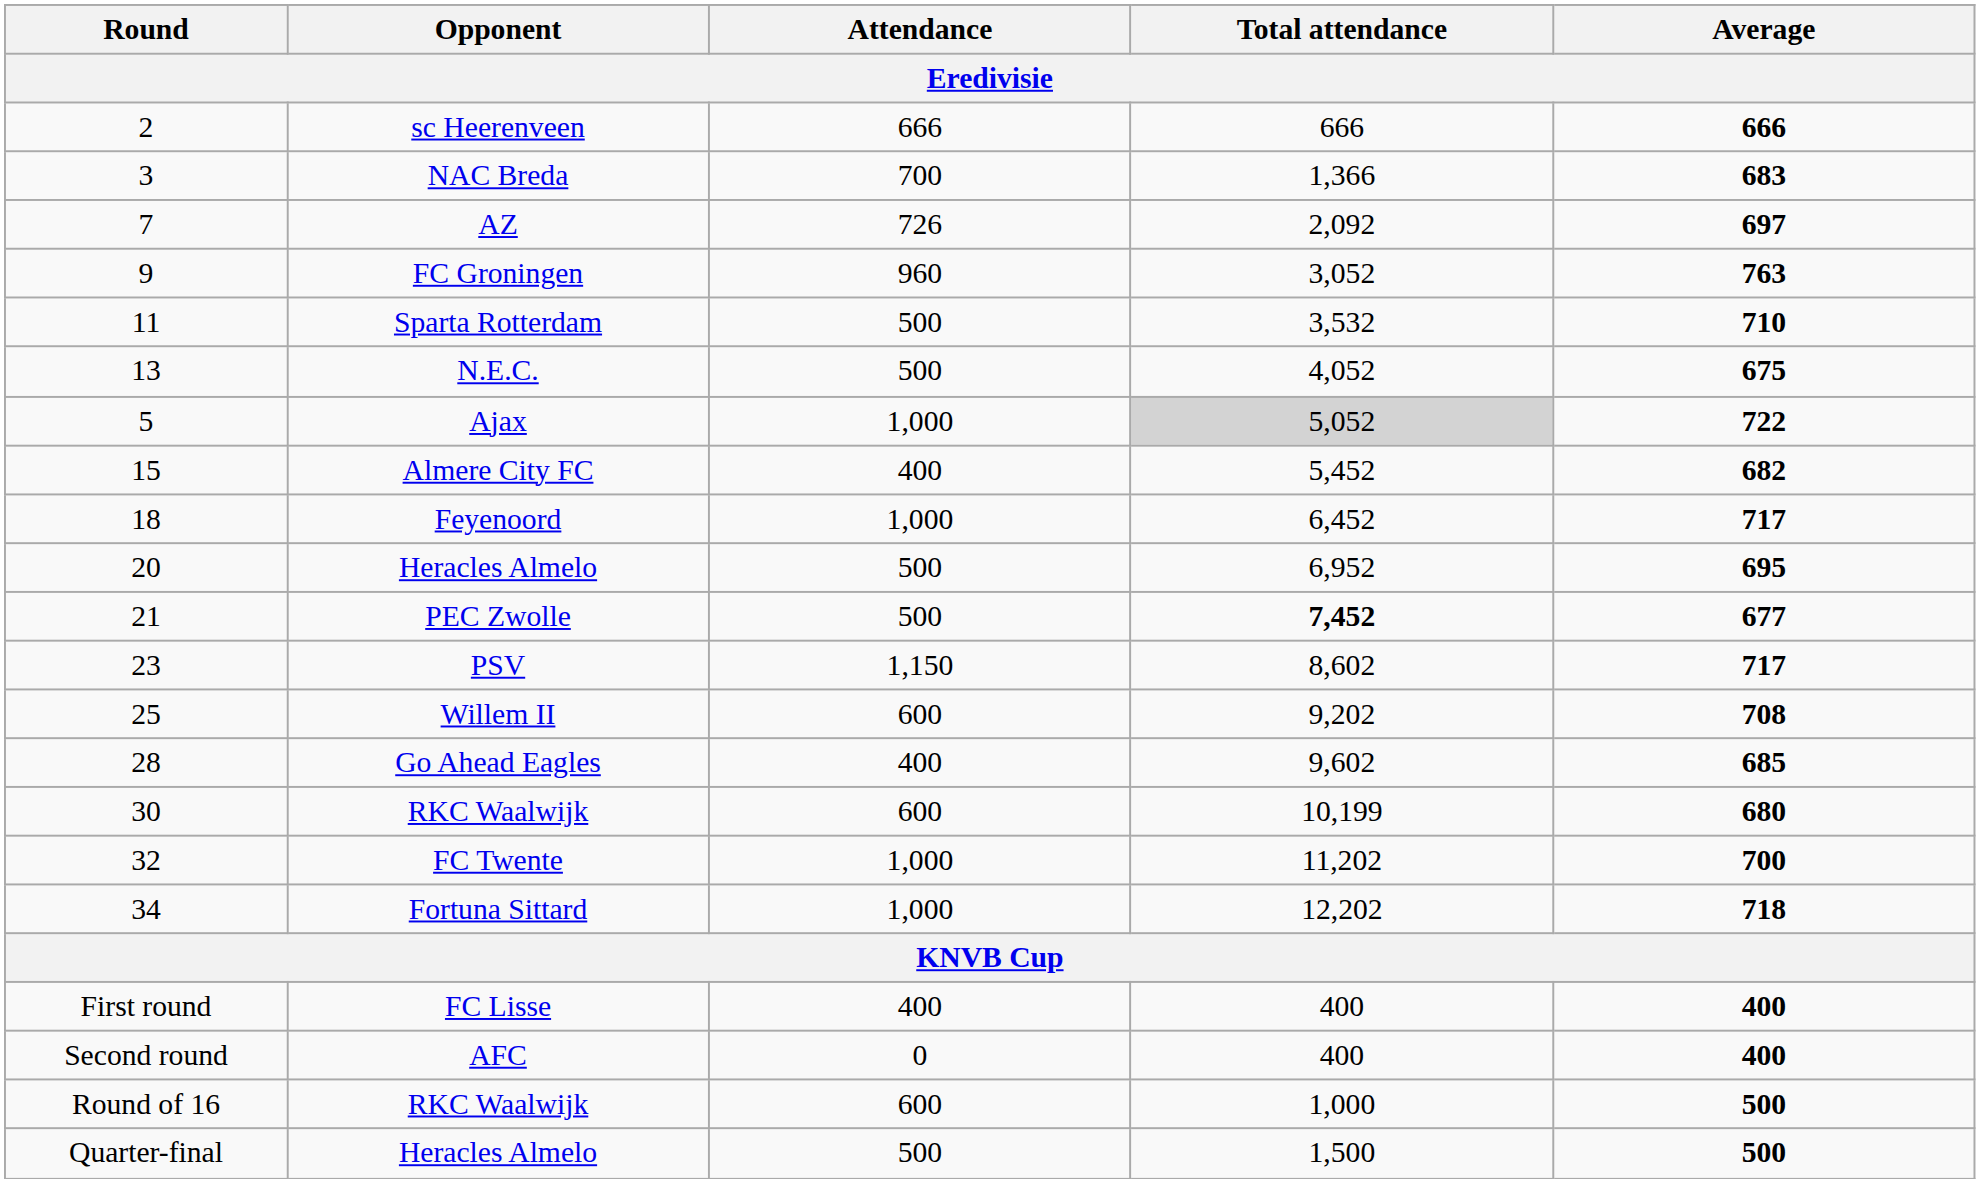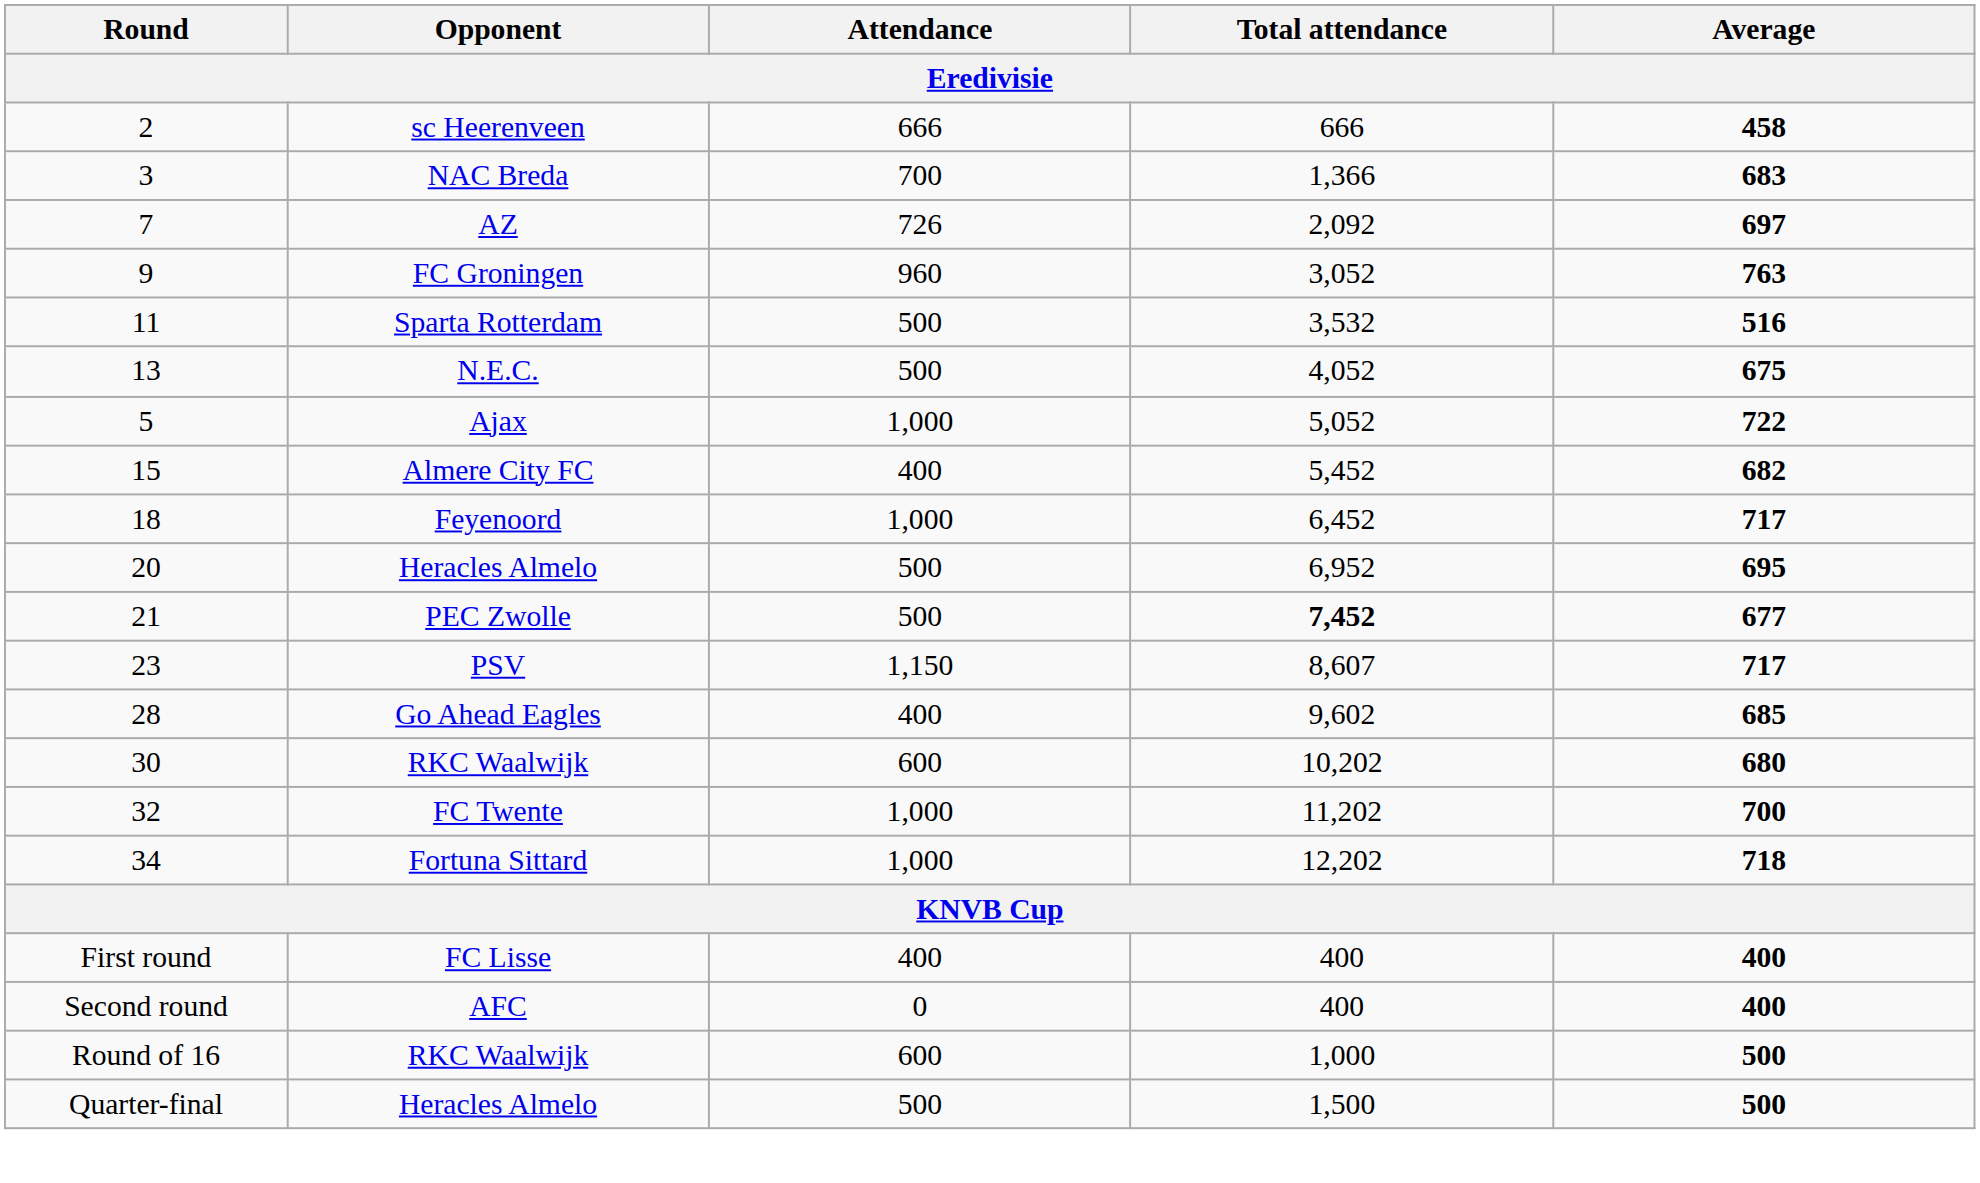 <table class="wikitable" style="text-align: center; font-size: 95%; width: 80%;">
 <tr>
 <th style="width: 10px;">Round</th>
 <th style="width: 80px;">Opponent</th>
 <th style="width: 80px;">Attendance</th>
 <th style="width: 80px;">Total attendance</th>
 <th style="width: 80px;">Average</th>
 </tr>
 <tr>
 <th colspan="5" align="center"><a href='#'>Eredivisie</a></th>
 </tr>
 <tr>
 <td align="center">2</td>
 <td align="center"><a href='#'>sc Heerenveen</a></td>
 <td align="center">666</td>
 <td align="center">666</td>
-<td align="center"><strong>666</strong></td>
+<td align="center"><strong>458</strong></td>
 </tr>
 <tr>
 <td align="center">3</td>
 <td align="center"><a href='#'>NAC Breda</a></td>
 <td align="center">700</td>
 <td align="center">1,366</td>
 <td align="center"><strong>683</strong></td>
 </tr>
 <tr>
 <td align="center">7</td>
 <td align="center"><a href='#'>AZ</a></td>
 <td align="center">726</td>
 <td align="center">2,092</td>
 <td align="center"><strong>697</strong></td>
 </tr>
 <tr>
 <td align="center">9</td>
 <td align="center"><a href='#'>FC Groningen</a></td>
 <td align="center">960</td>
 <td align="center">3,052</td>
 <td align="center"><strong>763</strong></td>
 </tr>
 <tr>
 <td align="center">11</td>
 <td align="center"><a href='#'>Sparta Rotterdam</a></td>
 <td align="center">500</td>
 <td align="center">3,532</td>
-<td align="center"><strong>710</strong></td>
+<td align="center"><strong>516</strong></td>
 </tr>
 <tr>
 <td align="center">13</td>
 <td align="center"><a href='#'>N.E.C.</a></td>
 <td align="center">500</td>
 <td align="center">4,052</td>
 <td align="center"><strong>675</strong></td>
 </tr>
 <tr>
 <td align="center">5</td>
 <td align="center"><a href='#'>Ajax</a></td>
 <td align="center">1,000</td>
-<td align="center" style="background: lightgrey;">5,052</td>
+<td align="center">5,052</td>
 <td align="center"><strong>722</strong></td>
 </tr>
 <tr>
 <td align="center">15</td>
 <td align="center"><a href='#'>Almere City FC</a></td>
 <td align="center">400</td>
 <td align="center">5,452</td>
 <td align="center"><strong>682</strong></td>
 </tr>
 <tr>
 <td align="center">18</td>
 <td align="center"><a href='#'>Feyenoord</a></td>
 <td align="center">1,000</td>
 <td align="center">6,452</td>
 <td align="center"><strong>717</strong></td>
 </tr>
 <tr>
 <td align="center">20</td>
 <td align="center"><a href='#'>Heracles Almelo</a></td>
 <td align="center">500</td>
 <td align="center">6,952</td>
 <td align="center"><strong>695</strong></td>
 </tr>
 <tr>
 <td align="center">21</td>
 <td align="center"><a href='#'>PEC Zwolle</a></td>
 <td align="center">500</td>
 <td align="center"><strong>7,452</strong></td>
 <td align="center"><strong>677</strong></td>
 </tr>
 <tr>
 <td align="center">23</td>
 <td align="center"><a href='#'>PSV</a></td>
 <td align="center">1,150</td>
-<td align="center">8,602</td>
+<td align="center">8,607</td>
 <td align="center"><strong>717</strong></td>
-</tr>
-<tr>
-<td align="center">25</td>
-<td align="center"><a href='#'>Willem II</a></td>
-<td align="center">600</td>
-<td align="center">9,202</td>
-<td align="center"><strong>708</strong></td>
 </tr>
 <tr>
 <td align="center">28</td>
 <td align="center"><a href='#'>Go Ahead Eagles</a></td>
 <td align="center">400</td>
 <td align="center">9,602</td>
 <td align="center"><strong>685</strong></td>
 </tr>
 <tr>
 <td align="center">30</td>
 <td align="center"><a href='#'>RKC Waalwijk</a></td>
 <td align="center">600</td>
-<td align="center">10,199</td>
+<td align="center">10,202</td>
 <td align="center"><strong>680</strong></td>
 </tr>
 <tr>
 <td align="center">32</td>
 <td align="center"><a href='#'>FC Twente</a></td>
 <td align="center">1,000</td>
 <td align="center">11,202</td>
 <td align="center"><strong>700</strong></td>
 </tr>
 <tr>
 <td align="center">34</td>
 <td align="center"><a href='#'>Fortuna Sittard</a></td>
 <td align="center">1,000</td>
 <td align="center">12,202</td>
 <td align="center"><strong>718</strong></td>
 </tr>
 <tr>
 <th colspan="5"><a href='#'>KNVB Cup</a></th>
 </tr>
 <tr>
 <td align="center">First round</td>
 <td align="center"><a href='#'>FC Lisse</a></td>
 <td align="center">400</td>
 <td align="center">400</td>
 <td align="center"><strong>400</strong></td>
 </tr>
 <tr>
 <td align="center">Second round</td>
 <td align="center"><a href='#'>AFC</a></td>
 <td align="center">0</td>
 <td align="center">400</td>
 <td align="center"><strong>400</strong></td>
 </tr>
 <tr>
 <td align="center">Round of 16</td>
 <td align="center"><a href='#'>RKC Waalwijk</a></td>
 <td align="center">600</td>
 <td align="center">1,000</td>
 <td align="center"><strong>500</strong></td>
 </tr>
 <tr>
 <td align="center">Quarter-final</td>
 <td align="center"><a href='#'>Heracles Almelo</a></td>
 <td align="center">500</td>
 <td align="center">1,500</td>
 <td align="center"><strong>500</strong></td>
 </tr>
 </table>
